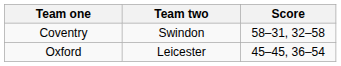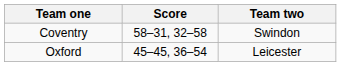 <table class="wikitable" style="text-align: center">
 <tr>
 <th width=150>Team one</th>
+<th width=120>Score</th>
 <th width=150>Team two</th>
-<th width=120>Score</th>
 </tr>
 <tr>
 <td>Coventry</td>
+<td>58–31, 32–58</td>
 <td>Swindon</td>
-<td>58–31, 32–58</td>
 </tr>
 <tr>
 <td>Oxford</td>
+<td>45–45, 36–54</td>
 <td>Leicester</td>
-<td>45–45, 36–54</td>
 </tr>
 </table>
